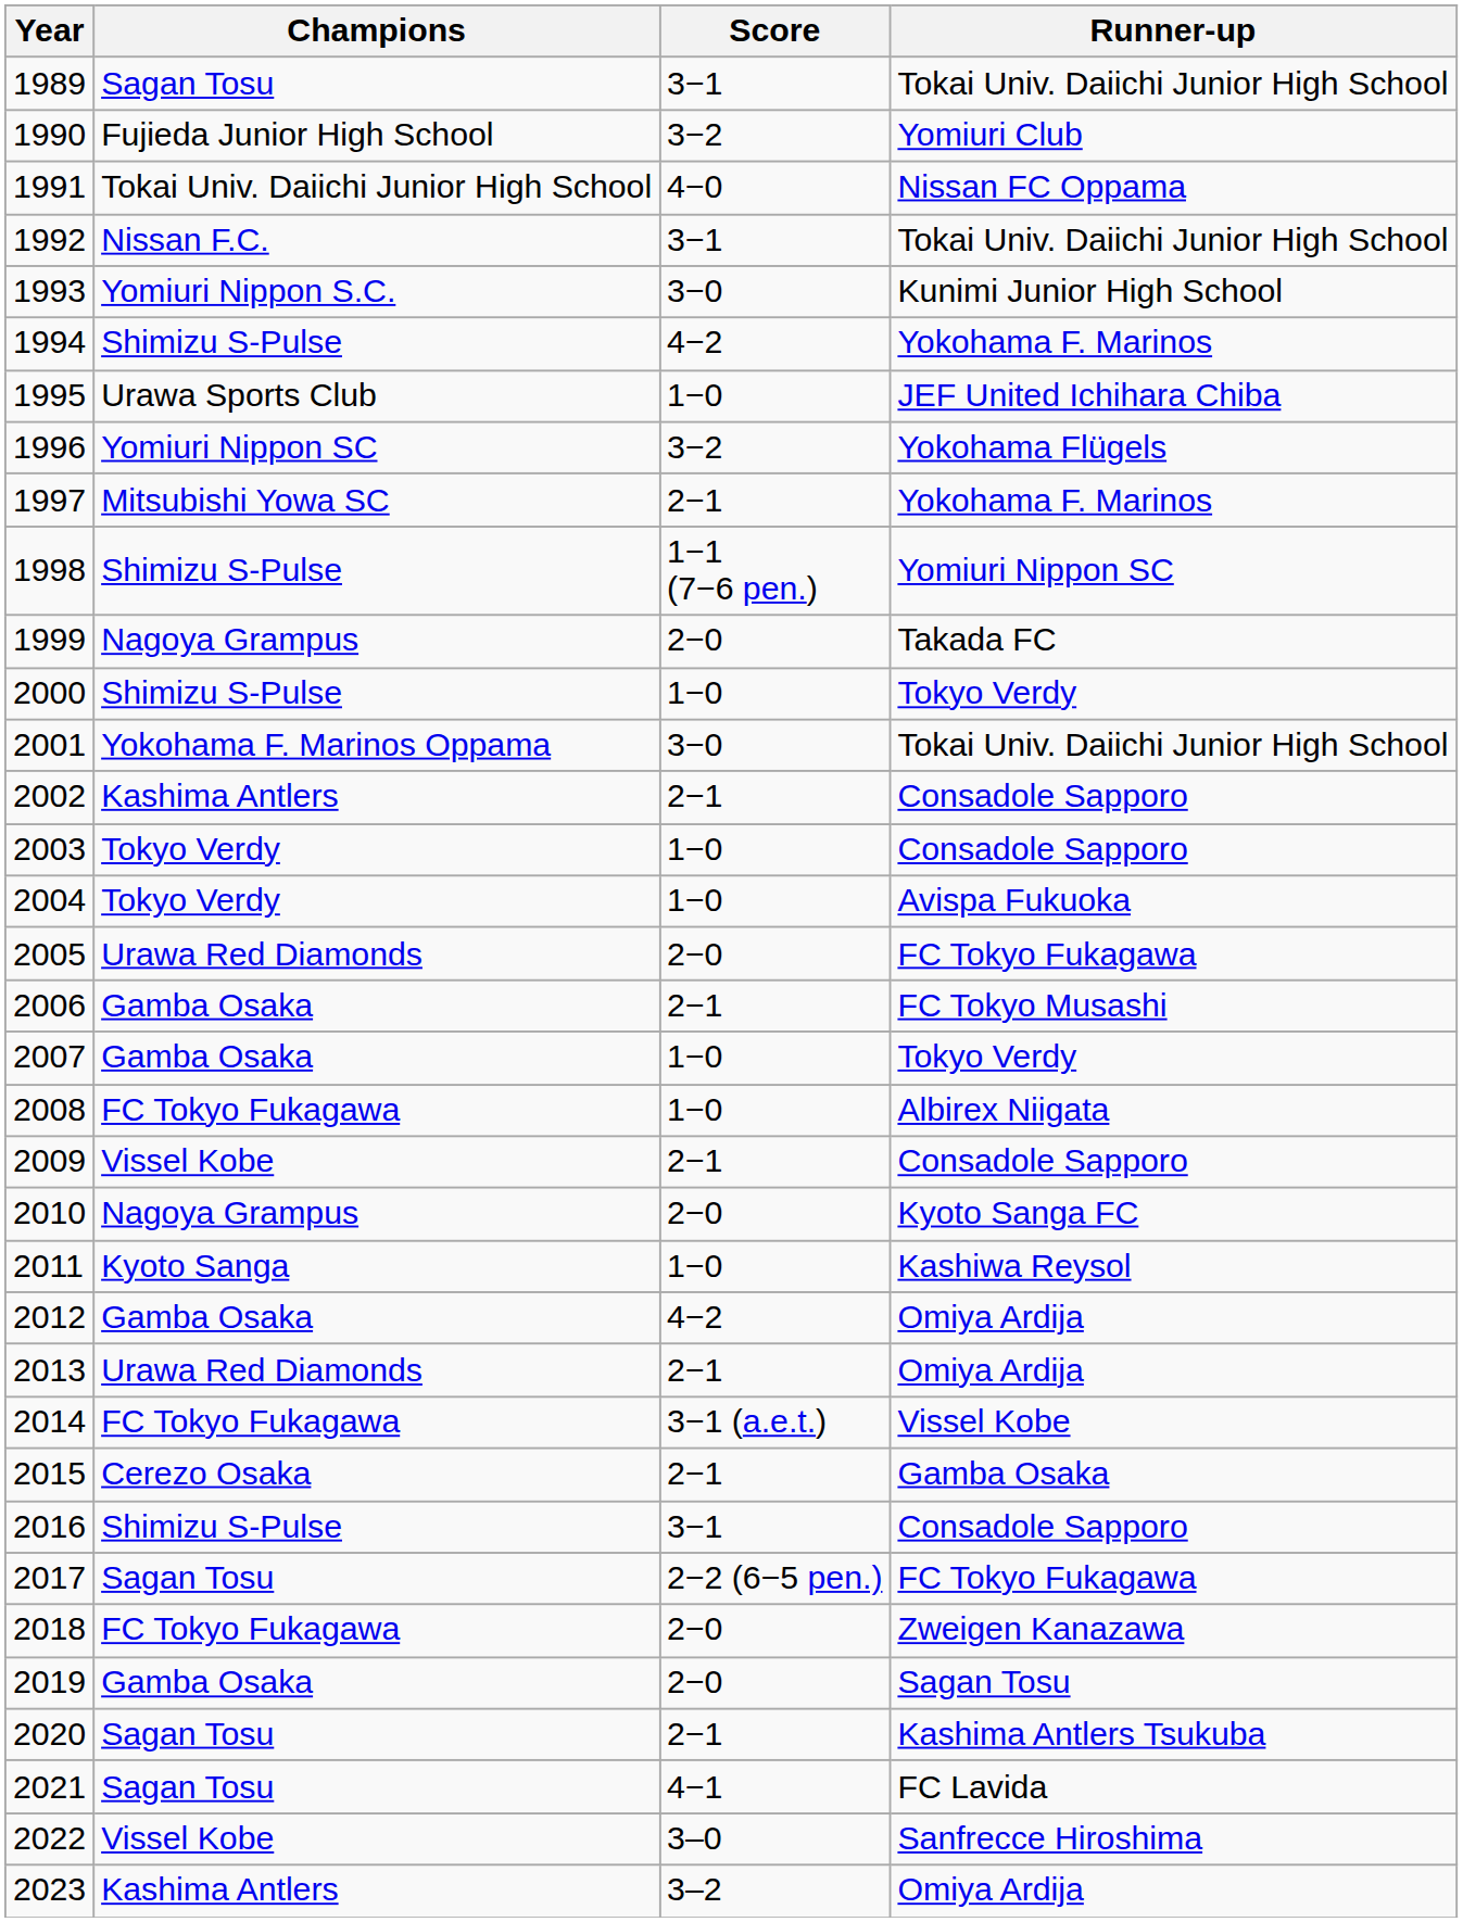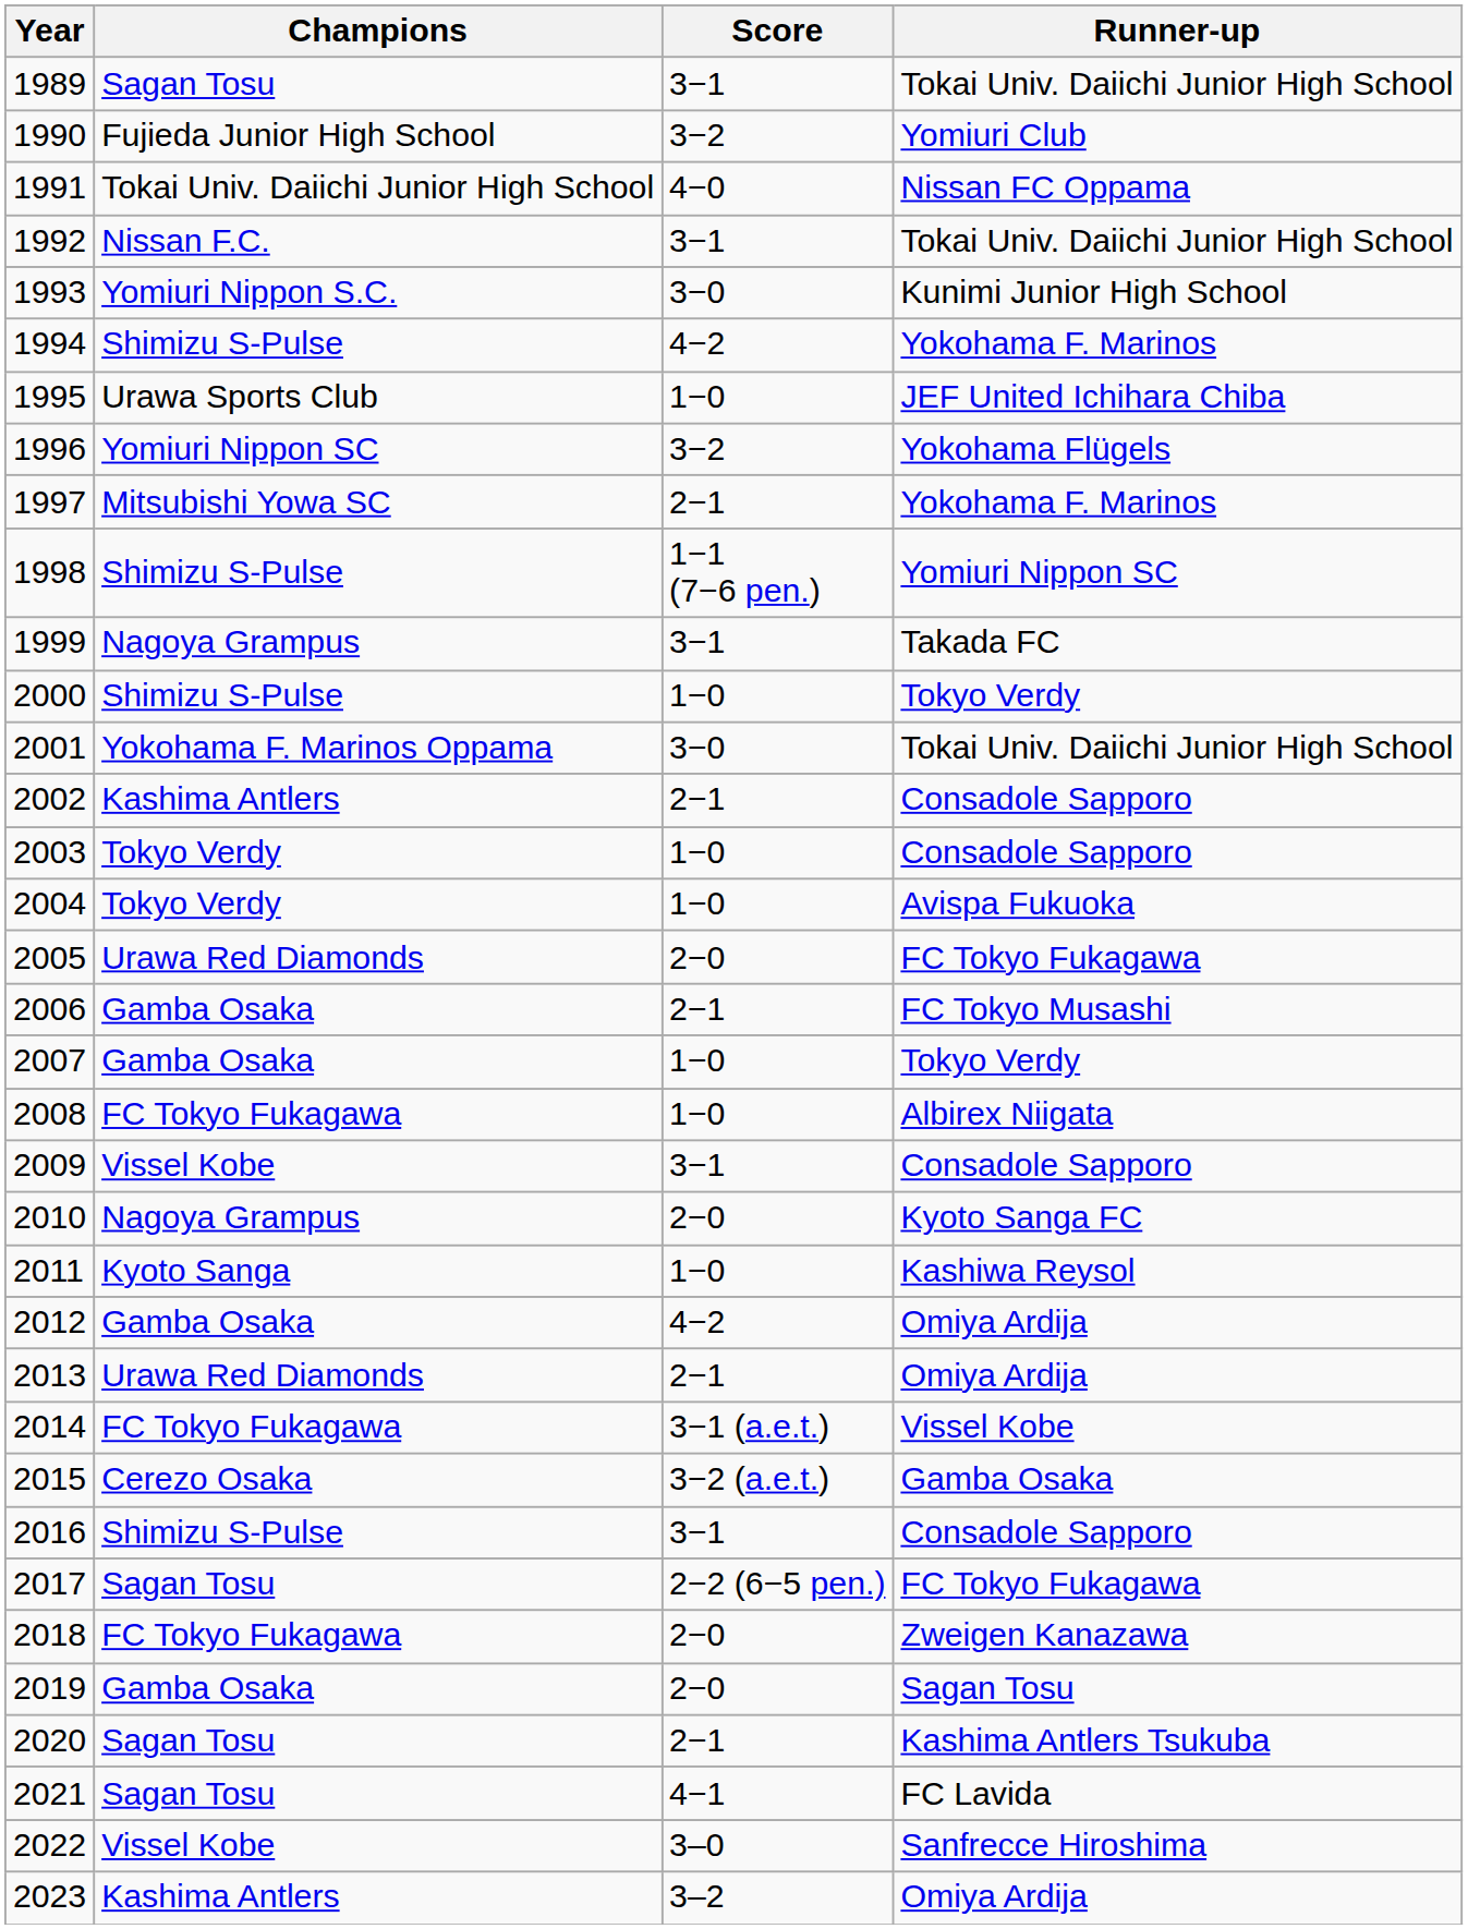 <table class="wikitable">
 <tr>
 <th>Year</th>
 <th>Champions</th>
 <th>Score</th>
 <th>Runner-up</th>
 </tr>
 <tr>
 <td>1989</td>
 <td><a href='#'>Sagan Tosu</a></td>
 <td>3−1</td>
 <td>Tokai Univ. Daiichi Junior High School</td>
 </tr>
 <tr>
 <td>1990</td>
 <td>Fujieda Junior High School</td>
 <td>3−2</td>
 <td><a href='#'>Yomiuri Club</a></td>
 </tr>
 <tr>
 <td>1991</td>
 <td>Tokai Univ. Daiichi Junior High School</td>
 <td>4−0</td>
 <td><a href='#'>Nissan FC Oppama</a></td>
 </tr>
 <tr>
 <td>1992</td>
 <td><a href='#'>Nissan F.C.</a></td>
 <td>3−1</td>
 <td>Tokai Univ. Daiichi Junior High School</td>
 </tr>
 <tr>
 <td>1993</td>
 <td><a href='#'>Yomiuri Nippon S.C.</a></td>
 <td>3−0</td>
 <td>Kunimi Junior High School</td>
 </tr>
 <tr>
 <td>1994</td>
 <td><a href='#'>Shimizu S-Pulse</a></td>
 <td>4−2</td>
 <td><a href='#'>Yokohama F. Marinos</a></td>
 </tr>
 <tr>
 <td>1995</td>
 <td>Urawa Sports Club</td>
 <td>1−0</td>
 <td><a href='#'>JEF United Ichihara Chiba</a></td>
 </tr>
 <tr>
 <td>1996</td>
 <td><a href='#'>Yomiuri Nippon SC</a></td>
 <td>3−2</td>
 <td><a href='#'>Yokohama Flügels</a></td>
 </tr>
 <tr>
 <td>1997</td>
 <td><a href='#'>Mitsubishi Yowa SC</a></td>
 <td>2−1</td>
 <td><a href='#'>Yokohama F. Marinos</a></td>
 </tr>
 <tr>
 <td>1998</td>
 <td><a href='#'>Shimizu S-Pulse</a></td>
 <td>1−1<br>(7−6 <a href='#'>pen.</a>)</td>
 <td><a href='#'>Yomiuri Nippon SC</a></td>
 </tr>
 <tr>
 <td>1999</td>
 <td><a href='#'>Nagoya Grampus</a></td>
-<td>2−0</td>
+<td>3−1</td>
 <td>Takada FC</td>
 </tr>
 <tr>
 <td>2000</td>
 <td><a href='#'>Shimizu S-Pulse</a></td>
 <td>1−0</td>
 <td><a href='#'>Tokyo Verdy</a></td>
 </tr>
 <tr>
 <td>2001</td>
 <td><a href='#'>Yokohama F. Marinos Oppama</a></td>
 <td>3−0</td>
 <td>Tokai Univ. Daiichi Junior High School</td>
 </tr>
 <tr>
 <td>2002</td>
 <td><a href='#'>Kashima Antlers</a></td>
 <td>2−1</td>
 <td><a href='#'>Consadole Sapporo</a></td>
 </tr>
 <tr>
 <td>2003</td>
 <td><a href='#'>Tokyo Verdy</a></td>
 <td>1−0</td>
 <td><a href='#'>Consadole Sapporo</a></td>
 </tr>
 <tr>
 <td>2004</td>
 <td><a href='#'>Tokyo Verdy</a></td>
 <td>1−0</td>
 <td><a href='#'>Avispa Fukuoka</a></td>
 </tr>
 <tr>
 <td>2005</td>
 <td><a href='#'>Urawa Red Diamonds</a></td>
 <td>2−0</td>
 <td><a href='#'>FC Tokyo Fukagawa</a></td>
 </tr>
 <tr>
 <td>2006</td>
 <td><a href='#'>Gamba Osaka</a></td>
 <td>2−1</td>
 <td><a href='#'>FC Tokyo Musashi</a></td>
 </tr>
 <tr>
 <td>2007</td>
 <td><a href='#'>Gamba Osaka</a></td>
 <td>1−0</td>
 <td><a href='#'>Tokyo Verdy</a></td>
 </tr>
 <tr>
 <td>2008</td>
 <td><a href='#'>FC Tokyo Fukagawa</a></td>
 <td>1−0</td>
 <td><a href='#'>Albirex Niigata</a></td>
 </tr>
 <tr>
 <td>2009</td>
 <td><a href='#'>Vissel Kobe</a></td>
-<td>2−1</td>
+<td>3−1</td>
 <td><a href='#'>Consadole Sapporo</a></td>
 </tr>
 <tr>
 <td>2010</td>
 <td><a href='#'>Nagoya Grampus</a></td>
 <td>2−0</td>
 <td><a href='#'>Kyoto Sanga FC</a></td>
 </tr>
 <tr>
 <td>2011</td>
 <td><a href='#'>Kyoto Sanga</a></td>
 <td>1−0</td>
 <td><a href='#'>Kashiwa Reysol</a></td>
 </tr>
 <tr>
 <td>2012</td>
 <td><a href='#'>Gamba Osaka</a></td>
 <td>4−2</td>
 <td><a href='#'>Omiya Ardija</a></td>
 </tr>
 <tr>
 <td>2013</td>
 <td><a href='#'>Urawa Red Diamonds</a></td>
 <td>2−1</td>
 <td><a href='#'>Omiya Ardija</a></td>
 </tr>
 <tr>
 <td>2014</td>
 <td><a href='#'>FC Tokyo Fukagawa</a></td>
 <td>3−1 (<a href='#'>a.e.t.</a>)</td>
 <td><a href='#'>Vissel Kobe</a></td>
 </tr>
 <tr>
 <td>2015</td>
 <td><a href='#'>Cerezo Osaka</a></td>
-<td>2−1</td>
+<td>3−2 (<a href='#'>a.e.t.</a>)</td>
 <td><a href='#'>Gamba Osaka</a></td>
 </tr>
 <tr>
 <td>2016</td>
 <td><a href='#'>Shimizu S-Pulse</a></td>
 <td>3−1</td>
 <td><a href='#'>Consadole Sapporo</a></td>
 </tr>
 <tr>
 <td>2017</td>
 <td><a href='#'>Sagan Tosu</a></td>
 <td>2−2 (6−5 <a href='#'>pen.)</a></td>
 <td><a href='#'>FC Tokyo Fukagawa</a></td>
 </tr>
 <tr>
 <td>2018</td>
 <td><a href='#'>FC Tokyo Fukagawa</a></td>
 <td>2−0</td>
 <td><a href='#'>Zweigen Kanazawa</a></td>
 </tr>
 <tr>
 <td>2019</td>
 <td><a href='#'>Gamba Osaka</a></td>
 <td>2−0</td>
 <td><a href='#'>Sagan Tosu</a></td>
 </tr>
 <tr>
 <td>2020</td>
 <td><a href='#'>Sagan Tosu</a></td>
 <td>2−1</td>
 <td><a href='#'>Kashima Antlers Tsukuba</a></td>
 </tr>
 <tr>
 <td>2021</td>
 <td><a href='#'>Sagan Tosu</a></td>
 <td>4−1</td>
 <td>FC Lavida</td>
 </tr>
 <tr>
 <td>2022</td>
 <td><a href='#'>Vissel Kobe</a></td>
 <td>3–0</td>
 <td><a href='#'>Sanfrecce Hiroshima</a></td>
 </tr>
 <tr>
 <td>2023</td>
 <td><a href='#'>Kashima Antlers</a></td>
 <td>3–2</td>
 <td><a href='#'>Omiya Ardija</a></td>
 </tr>
 <tr>
 </tr>
 </table>
